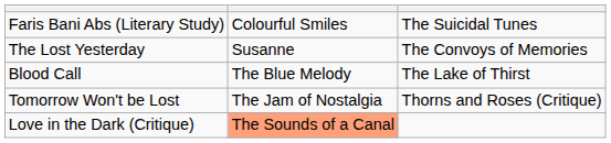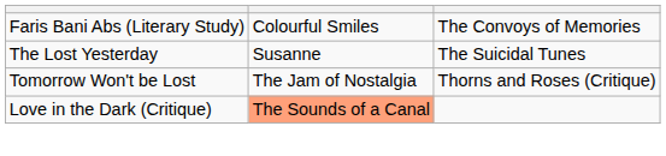 <table class="wikitable">
 <tr>
 <th></th>
 <th></th>
 <th></th>
 </tr>
 <tr>
 <td>Faris Bani Abs (Literary Study)</td>
 <td>Colourful Smiles</td>
-<td>The Suicidal Tunes</td>
+<td>The Convoys of Memories</td>
 </tr>
 <tr>
 <td>The Lost Yesterday</td>
 <td>Susanne</td>
-<td>The Convoys of Memories</td>
-</tr>
-<tr>
-<td>Blood Call</td>
-<td>The Blue Melody</td>
-<td>The Lake of Thirst</td>
+<td>The Suicidal Tunes</td>
 </tr>
 <tr>
 <td>Tomorrow Won't be Lost</td>
 <td>The Jam of Nostalgia</td>
 <td>Thorns and Roses (Critique)</td>
 </tr>
 <tr>
 <td>Love in the Dark (Critique)</td>
 <td style="background: lightsalmon;">The Sounds of a Canal</td>
 <td></td>
 </tr>
 </table>
